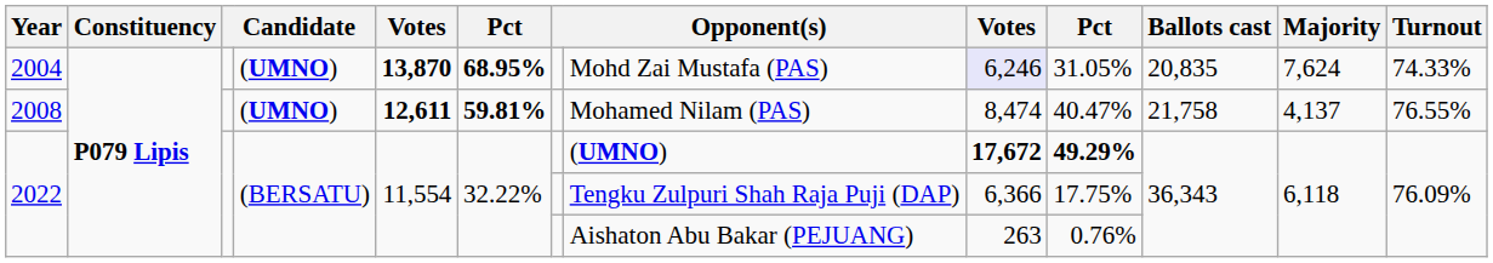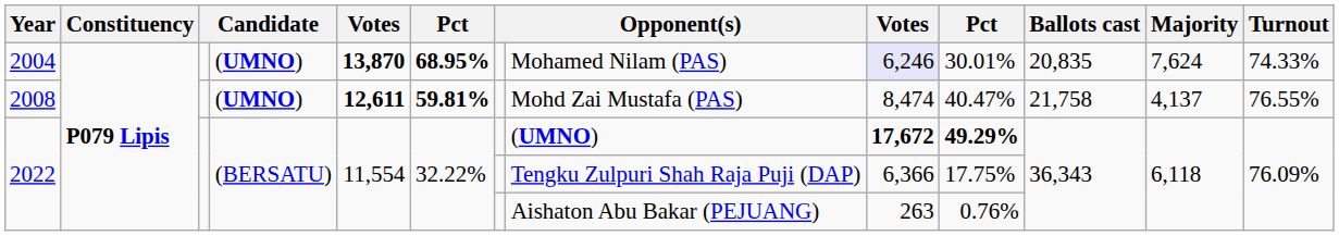 <table class="wikitable" style="margin:0.5em ; font-size:95%">
 <tr>
 <th>Year</th>
 <th>Constituency</th>
 <th colspan=2>Candidate</th>
 <th>Votes</th>
 <th>Pct</th>
 <th colspan=2>Opponent(s)</th>
 <th>Votes</th>
 <th>Pct</th>
 <th>Ballots cast</th>
 <th>Majority</th>
 <th>Turnout</th>
 </tr>
 <tr>
 <td><a href='#'>2004</a></td>
 <td rowspan=5><strong>P079 <a href='#'>Lipis</a></strong></td>
 <td></td>
 <td> (<a href='#'><strong>UMNO</strong></a>)</td>
 <td align="right"><strong>13,870</strong></td>
 <td><strong>68.95%</strong></td>
 <td></td>
-<td>Mohd Zai Mustafa (<a href='#'>PAS</a>)</td>
+<td>Mohamed Nilam (<a href='#'>PAS</a>)</td>
 <td align="right" style="background: lavender;">6,246</td>
-<td>31.05%</td>
+<td>30.01%</td>
 <td>20,835</td>
 <td>7,624</td>
 <td>74.33%</td>
 </tr>
 <tr>
 <td><a href='#'>2008</a></td>
 <td></td>
 <td> (<a href='#'><strong>UMNO</strong></a>)</td>
 <td align="right"><strong>12,611</strong></td>
 <td><strong>59.81%</strong></td>
 <td></td>
-<td>Mohamed Nilam (<a href='#'>PAS</a>)</td>
+<td>Mohd Zai Mustafa (<a href='#'>PAS</a>)</td>
 <td align="right">8,474</td>
 <td>40.47%</td>
 <td>21,758</td>
 <td>4,137</td>
 <td>76.55%</td>
 </tr>
 <tr>
 <td rowspan=3><a href='#'>2022</a></td>
 <td rowspan=3 bgcolor=></td>
 <td rowspan=3> (<a href='#'>BERSATU</a>)</td>
 <td rowspan=3 align="right">11,554</td>
 <td rowspan=3>32.22%</td>
 <td></td>
 <td> (<a href='#'><strong>UMNO</strong></a>)</td>
 <td align="right"><strong>17,672</strong></td>
 <td><strong>49.29%</strong></td>
 <td rowspan=3>36,343</td>
 <td rowspan=3>6,118</td>
 <td rowspan=3>76.09%</td>
 </tr>
 <tr>
 <td></td>
 <td><a href='#'>Tengku Zulpuri Shah Raja Puji</a> (<a href='#'>DAP</a>)</td>
 <td align="right">6,366</td>
 <td>17.75%</td>
 </tr>
 <tr>
 <td bgcolor=></td>
 <td>Aishaton Abu Bakar (<a href='#'>PEJUANG</a>)</td>
 <td align="right">263</td>
 <td align=right>0.76%</td>
 </tr>
 </table>
